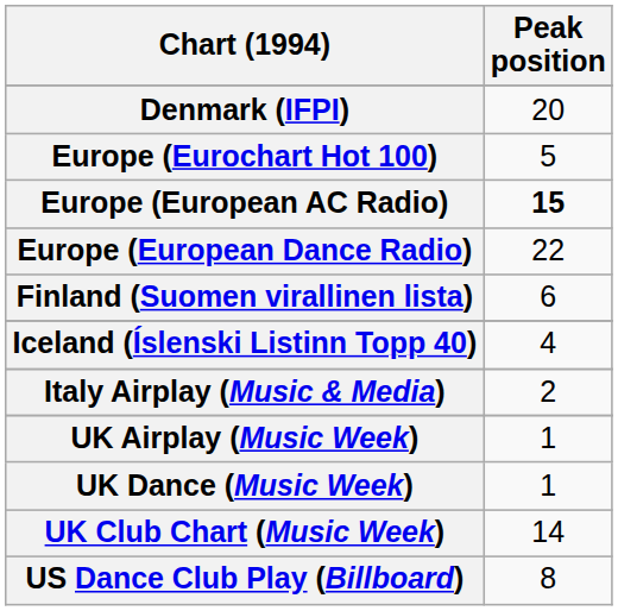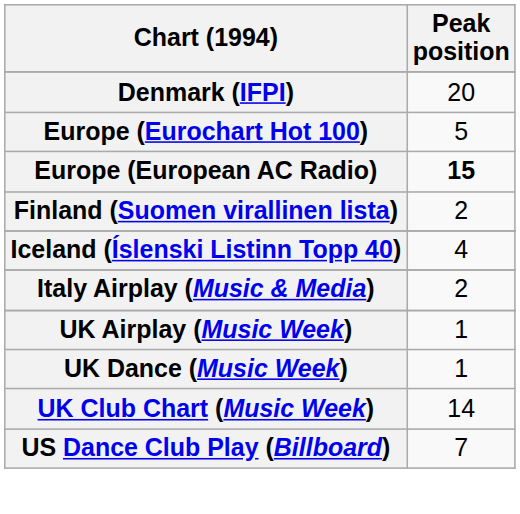 <table class="wikitable sortable plainrowheaders" style="text-align:center">
 <tr>
 <th scope="col">Chart (1994)</th>
 <th scope="col">Peak<br>position</th>
 </tr>
 <tr>
 </tr>
 <tr>
 </tr>
 <tr>
 </tr>
 <tr>
 <th scope="row">Denmark (<a href='#'>IFPI</a>)</th>
 <td>20</td>
 </tr>
 <tr>
 <th scope="row">Europe (<a href='#'>Eurochart Hot 100</a>)</th>
 <td>5</td>
 </tr>
 <tr>
 <th scope="row">Europe (European AC Radio)</th>
 <td><strong>15</strong></td>
 </tr>
 <tr>
-<th scope="row">Europe (<a href='#'>European Dance Radio</a>)</th>
-<td>22</td>
-</tr>
-<tr>
 <th scope="row">Finland (<a href='#'>Suomen virallinen lista</a>)</th>
-<td>6</td>
+<td>2</td>
 </tr>
 <tr>
 </tr>
 <tr>
 <th scope="row">Iceland (<a href='#'>Íslenski Listinn Topp 40</a>)</th>
 <td>4</td>
 </tr>
 <tr>
 </tr>
 <tr>
 <th scope="row">Italy Airplay (<em><a href='#'>Music & Media</a></em>)</th>
 <td>2</td>
 </tr>
 <tr>
 </tr>
 <tr>
 </tr>
 <tr>
 </tr>
 <tr>
 </tr>
 <tr>
 </tr>
 <tr>
 </tr>
 <tr>
 <th scope="row">UK Airplay (<em><a href='#'>Music Week</a></em>)</th>
 <td>1</td>
 </tr>
 <tr>
 <th scope="row">UK Dance (<em><a href='#'>Music Week</a></em>)</th>
 <td>1</td>
 </tr>
 <tr>
 <th scope="row"><a href='#'>UK Club Chart</a> (<em><a href='#'>Music Week</a></em>)</th>
 <td>14</td>
 </tr>
 <tr>
 <th scope="row">US <a href='#'>Dance Club Play</a> (<em><a href='#'>Billboard</a></em>)</th>
-<td>8</td>
+<td>7</td>
 </tr>
 </table>
